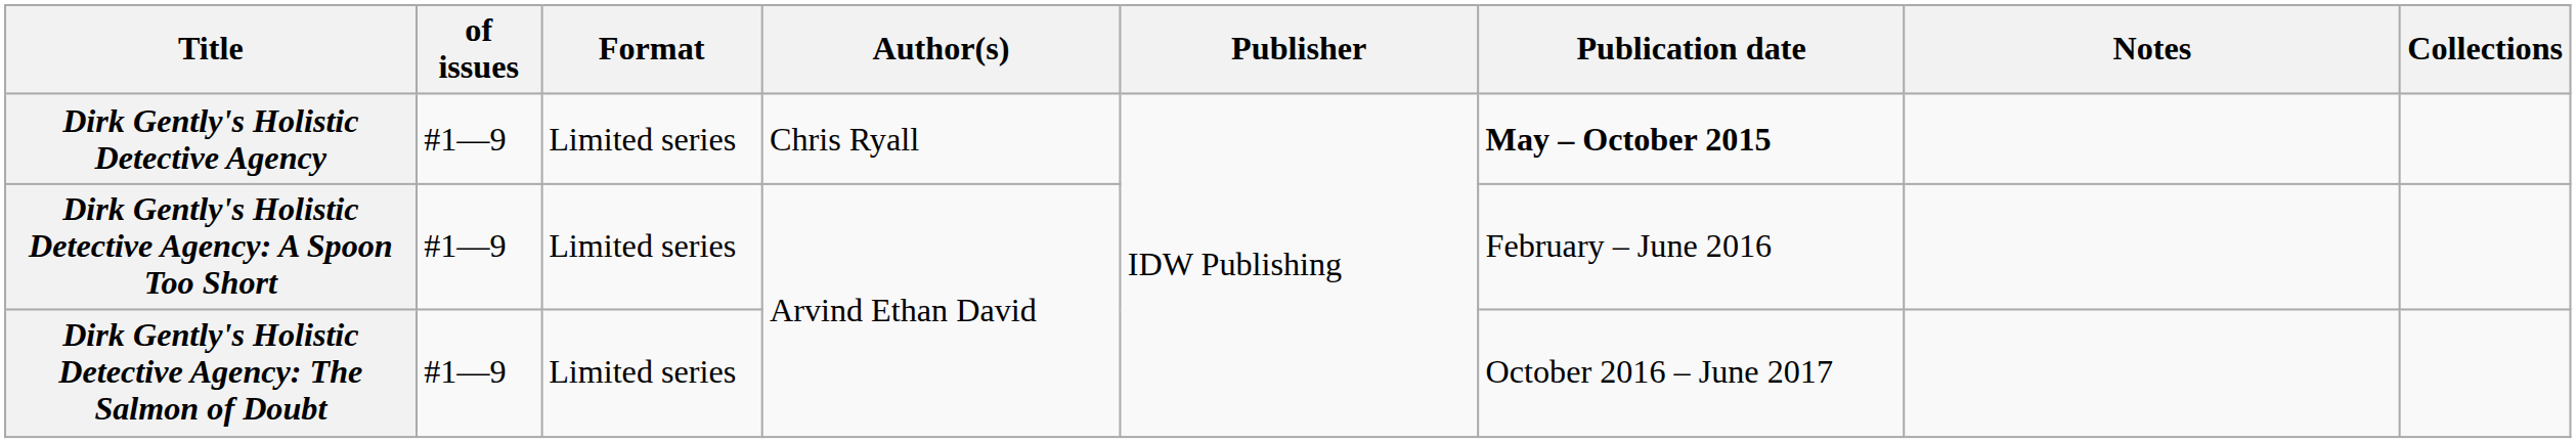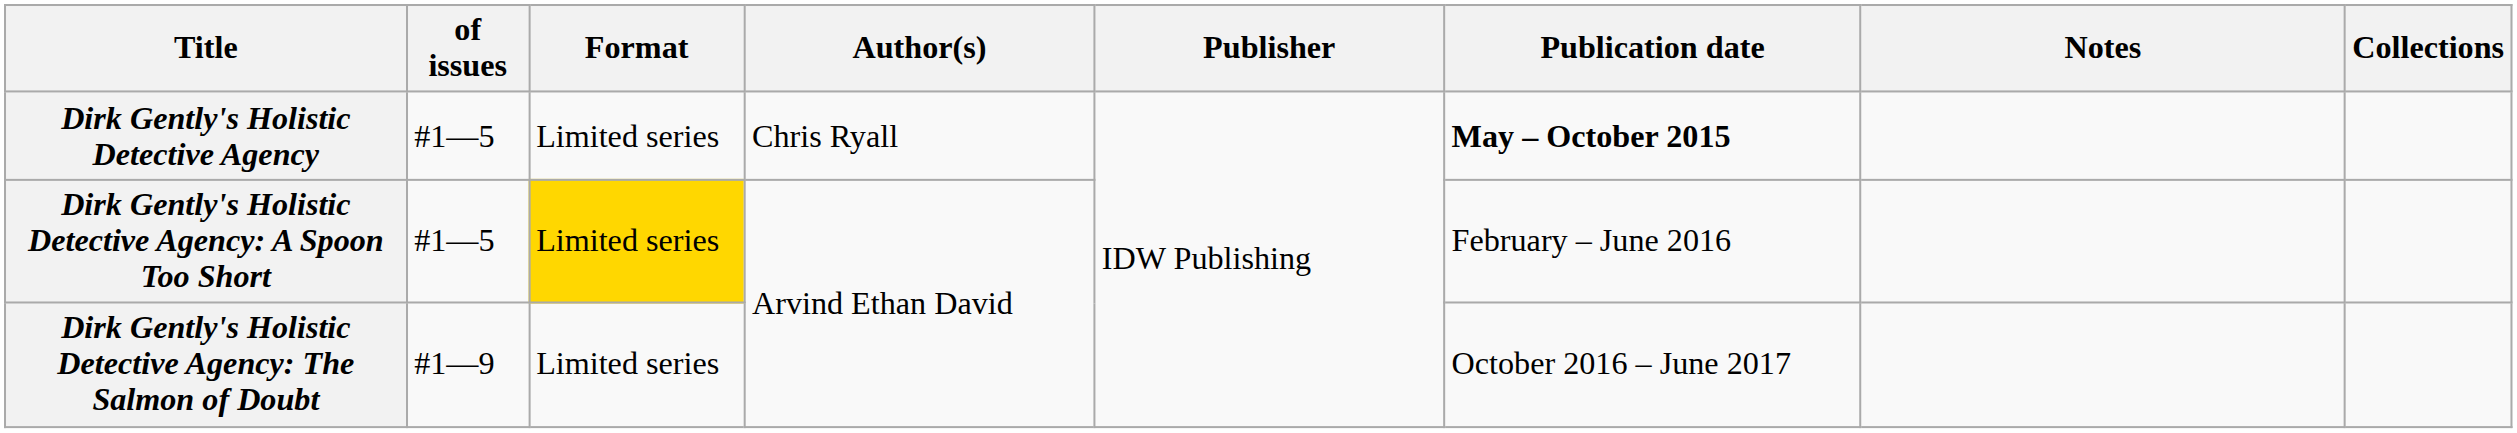 <table class="wikitable">
 <tr>
 <th>Title</th>
 <th style="width:40pt"> of issues</th>
 <th style="width:75pt">Format</th>
 <th style="width:125pt">Author(s)</th>
 <th style="width:125pt">Publisher</th>
 <th style="width:150pt">Publication date</th>
 <th style="width:175pt">Notes</th>
 <th>Collections</th>
 </tr>
 <tr>
 <th><em>Dirk Gently's Holistic Detective Agency</em></th>
-<td>#1—9</td>
+<td>#1—5</td>
 <td>Limited series</td>
 <td>Chris Ryall</td>
 <td rowspan="3">IDW Publishing</td>
 <td><strong>May – October 2015</strong></td>
 <td></td>
 <td></td>
 </tr>
 <tr>
 <th><em>Dirk Gently's Holistic Detective Agency: A Spoon Too Short</em></th>
-<td>#1—9</td>
-<td>Limited series</td>
+<td>#1—5</td>
+<td style="background: gold;">Limited series</td>
 <td rowspan="2">Arvind Ethan David</td>
 <td>February – June 2016</td>
 <td></td>
 <td></td>
 </tr>
 <tr>
 <th><em>Dirk Gently's Holistic Detective Agency: The Salmon of Doubt</em></th>
 <td>#1—9</td>
 <td>Limited series</td>
 <td>October 2016 – June 2017</td>
 <td></td>
 <td></td>
 </tr>
 </table>
